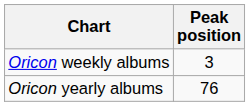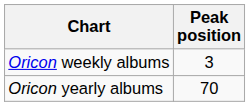 <table class="wikitable">
 <tr>
 <th>Chart<br></th>
 <th>Peak<br>position</th>
 </tr>
 <tr>
 <td><em><a href='#'>Oricon</a></em> weekly albums</td>
 <td align="center">3</td>
 </tr>
 <tr>
 <td><em>Oricon</em> yearly albums</td>
-<td align="center">76</td>
+<td align="center">70</td>
 </tr>
 </table>
